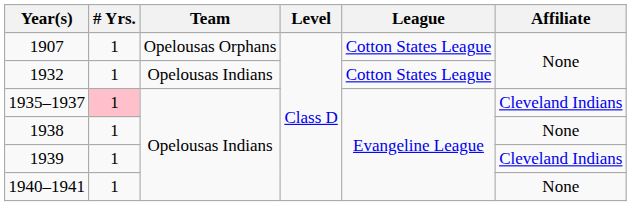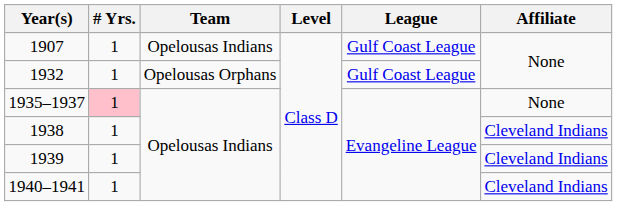 <table class="wikitable" style="text-align:center; font-size: 95%;">
 <tr>
 <th>Year(s)</th>
 <th># Yrs.</th>
 <th>Team</th>
 <th>Level</th>
 <th>League</th>
 <th>Affiliate</th>
 </tr>
 <tr>
 <td>1907</td>
 <td>1</td>
-<td>Opelousas Orphans</td>
+<td>Opelousas Indians</td>
 <td rowspan=6><a href='#'>Class D</a></td>
-<td><a href='#'>Cotton States League</a></td>
+<td><a href='#'>Gulf Coast League</a></td>
 <td rowspan=2>None</td>
 </tr>
 <tr>
 <td>1932</td>
 <td>1</td>
-<td>Opelousas Indians</td>
-<td><a href='#'>Cotton States League</a></td>
+<td>Opelousas Orphans</td>
+<td><a href='#'>Gulf Coast League</a></td>
 </tr>
 <tr>
 <td>1935–1937</td>
 <td style="background: pink;">1</td>
 <td rowspan=4>Opelousas Indians</td>
 <td rowspan=4><a href='#'>Evangeline League</a></td>
-<td><a href='#'>Cleveland Indians</a></td>
+<td>None</td>
 </tr>
 <tr>
 <td>1938</td>
 <td>1</td>
-<td>None</td>
+<td><a href='#'>Cleveland Indians</a></td>
 </tr>
 <tr>
 <td>1939</td>
 <td>1</td>
 <td><a href='#'>Cleveland Indians</a></td>
 </tr>
 <tr>
 <td>1940–1941</td>
 <td>1</td>
-<td>None</td>
+<td><a href='#'>Cleveland Indians</a></td>
 </tr>
 </table>
